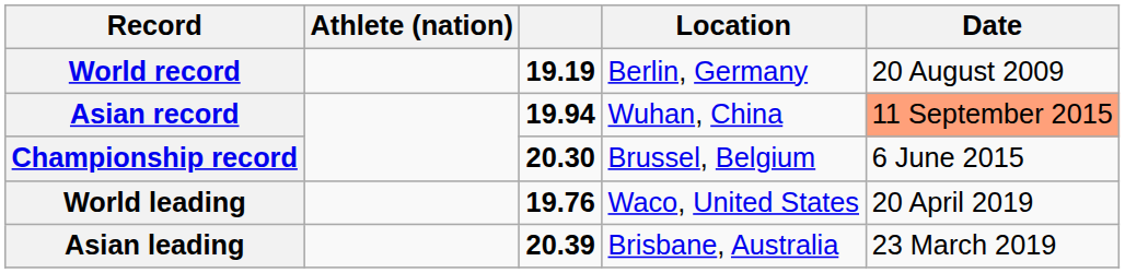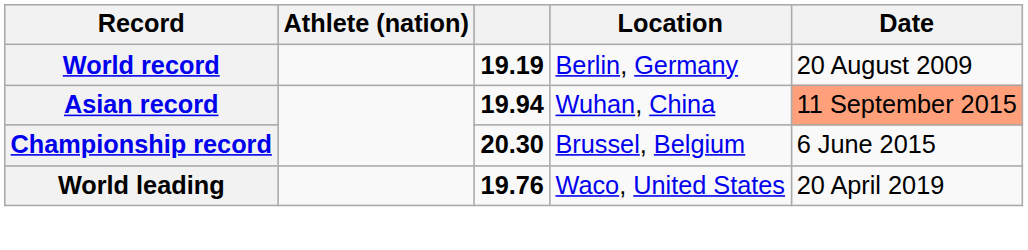 <table class="wikitable">
 <tr>
 <th scope="col">Record</th>
 <th scope="col">Athlete (nation)</th>
 <th scope="col"></th>
 <th scope="col">Location</th>
 <th scope="col">Date</th>
 </tr>
 <tr>
 <th scope="row"><a href='#'>World record</a></th>
 <td></td>
 <td align="center"><strong>19.19</strong></td>
 <td><a href='#'>Berlin</a>, <a href='#'>Germany</a></td>
 <td>20 August 2009</td>
 </tr>
 <tr>
 <th scope="row"><a href='#'>Asian record</a></th>
 <td rowspan="2"></td>
 <td align="center"><strong>19.94</strong></td>
 <td><a href='#'>Wuhan</a>, <a href='#'>China</a></td>
 <td style="background: lightsalmon;">11 September 2015</td>
 </tr>
 <tr>
 <th><a href='#'>Championship record</a></th>
 <td align="center"><strong>20.30</strong></td>
 <td><a href='#'>Brussel</a>, <a href='#'>Belgium</a></td>
 <td>6 June 2015</td>
 </tr>
 <tr>
 <th scope="row">World leading</th>
 <td></td>
 <td align="center"><strong>19.76</strong></td>
 <td><a href='#'>Waco</a>, <a href='#'>United States</a></td>
 <td>20 April 2019</td>
 </tr>
-<tr>
-<th scope="row">Asian leading</th>
-<td></td>
-<td align="center"><strong>20.39</strong></td>
-<td><a href='#'>Brisbane</a>, <a href='#'>Australia</a></td>
-<td>23 March 2019</td>
-</tr>
 </table>
